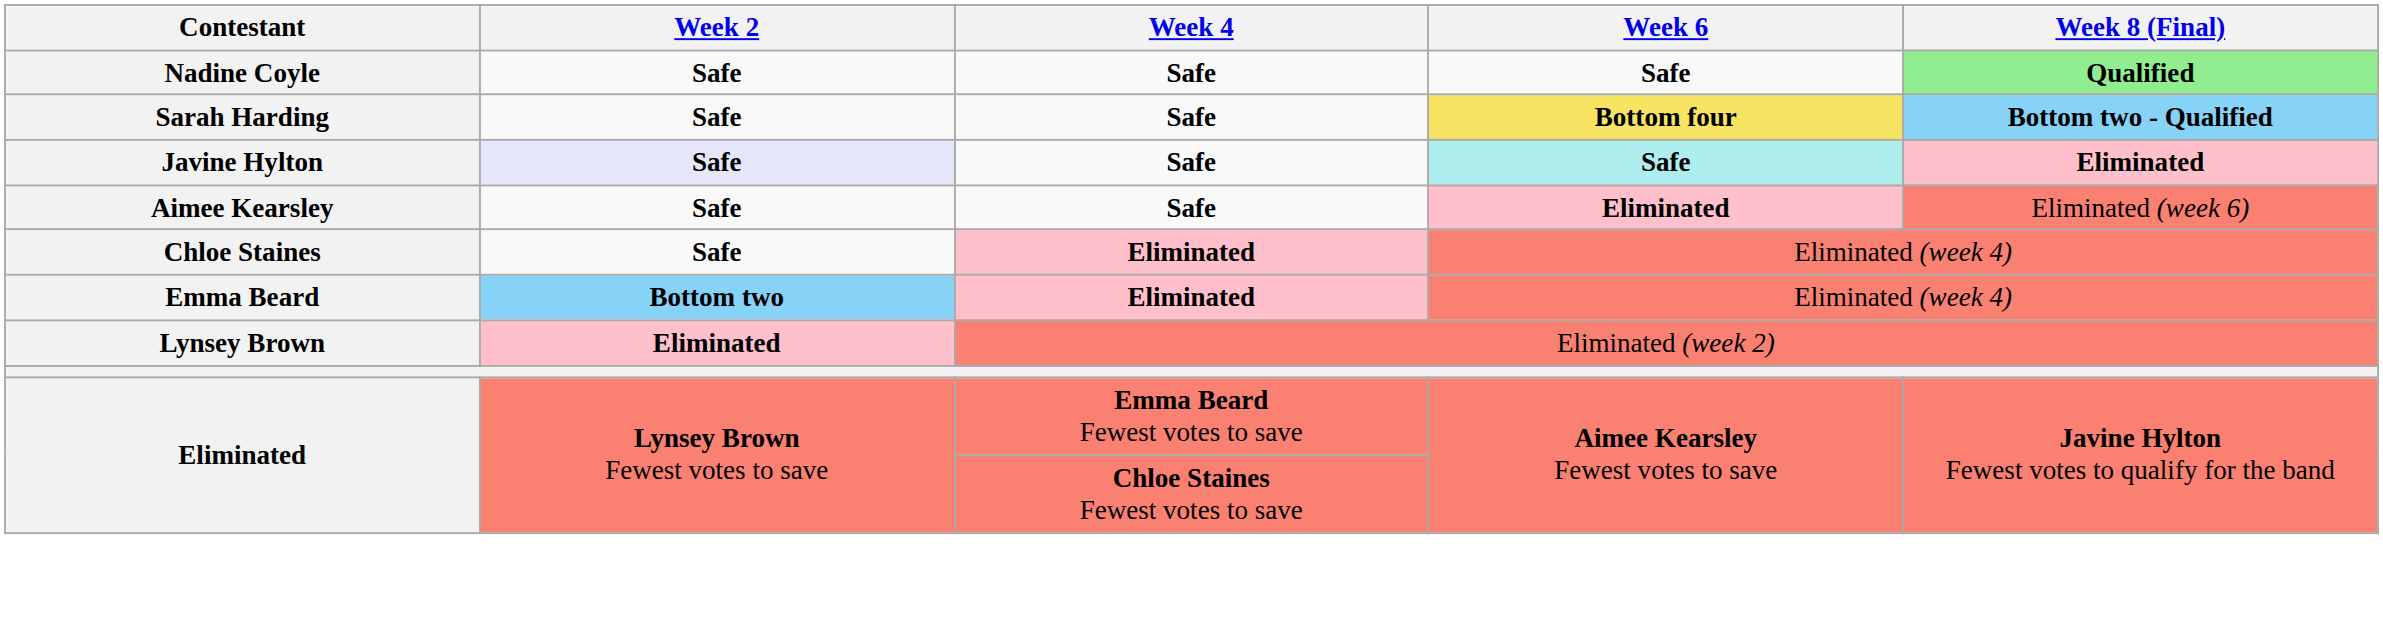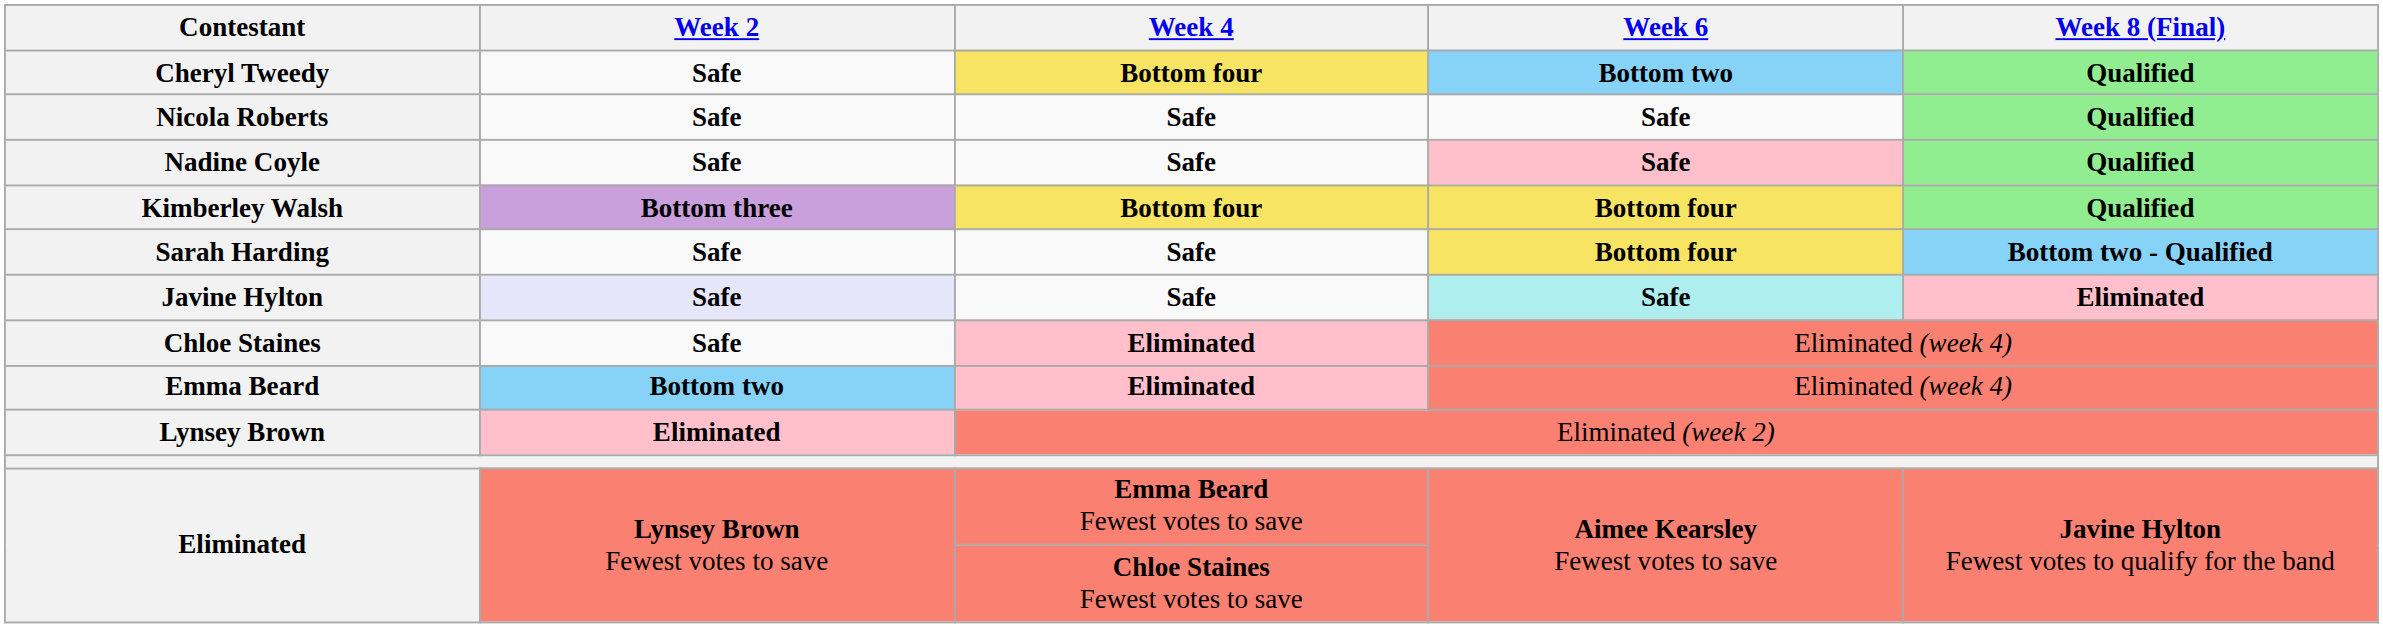 <table class="wikitable" style="text-align:center; font-size:89%">
 <tr>
 <th style="width:7%" rowspan="1" scope="col">Contestant</th>
 <th style="width:7%" rowspan="1" scope="col"><a href='#'>Week 2</a></th>
 <th style="width:7%" rowspan="1" scope="col"><a href='#'>Week 4</a></th>
 <th style="width:7%" rowspan="1" scope="col"><a href='#'>Week 6</a></th>
 <th style="width:7%" rowspan="1" scope="col"><a href='#'>Week 8 (Final)</a></th>
 </tr>
 <tr>
+<th scope="row">Cheryl Tweedy</th>
+<td><strong>Safe</strong></td>
+<td style="background:#f7e463;"><strong>Bottom four</strong></td>
+<td style="background:#87D3F8;"><strong>Bottom two</strong></td>
+<td style="background:lightgreen;"><strong>Qualified</strong></td>
+</tr>
+<tr>
+<th scope="row">Nicola Roberts</th>
+<td><strong>Safe</strong></td>
+<td><strong>Safe</strong></td>
+<td><strong>Safe</strong></td>
+<td style="background:lightgreen;"><strong>Qualified</strong></td>
+</tr>
+<tr>
 <th scope="row">Nadine Coyle</th>
 <td><strong>Safe</strong></td>
 <td><strong>Safe</strong></td>
-<td><strong>Safe</strong></td>
+<td style="background: pink;"><strong>Safe</strong></td>
+<td style="background:lightgreen;"><strong>Qualified</strong></td>
+</tr>
+<tr>
+<th scope="row">Kimberley Walsh</th>
+<td style="background:#C9A0DC;"><strong>Bottom three</strong></td>
+<td style="background:#f7e463;"><strong>Bottom four</strong></td>
+<td style="background:#f7e463;"><strong>Bottom four</strong></td>
 <td style="background:lightgreen;"><strong>Qualified</strong></td>
 </tr>
 <tr>
 <th scope="row">Sarah Harding</th>
 <td><strong>Safe</strong></td>
 <td><strong>Safe</strong></td>
 <td style="background:#f7e463;"><strong>Bottom four</strong></td>
 <td style="background:#87D3F8;"><strong>Bottom two - Qualified</strong></td>
 </tr>
 <tr>
 <th scope="row">Javine Hylton</th>
 <td style="background: lavender;"><strong>Safe</strong></td>
 <td><strong>Safe</strong></td>
 <td style="background: paleturquoise;"><strong>Safe</strong></td>
 <td style="background:pink;"><strong>Eliminated</strong></td>
-</tr>
-<tr>
-<th scope="row">Aimee Kearsley</th>
-<td><strong>Safe</strong></td>
-<td><strong>Safe</strong></td>
-<td style="background:pink;"><strong>Eliminated</strong></td>
-<td colspan="1" style="background:salmon">Eliminated <em>(week 6)</em></td>
 </tr>
 <tr>
 <th scope="row">Chloe Staines</th>
 <td><strong>Safe</strong></td>
 <td style="background:pink;"><strong>Eliminated</strong></td>
 <td style="background:salmon" colspan="2">Eliminated <em>(week 4)</em></td>
 </tr>
 <tr>
 <th scope="row">Emma Beard</th>
 <td style="background:#87D3F8"><strong>Bottom two</strong></td>
 <td style="background:pink;"><strong>Eliminated</strong></td>
 <td colspan="2" style="background:salmon">Eliminated <em>(week 4)</em></td>
 </tr>
 <tr>
 <th scope="row">Lynsey Brown</th>
 <td style="background:pink;"><strong>Eliminated</strong></td>
 <td colspan="3" style="background:salmon">Eliminated <em>(week 2)</em></td>
 </tr>
 <tr>
 <th colspan="5"></th>
 </tr>
 <tr>
 <th scope="row" rowspan="2">Eliminated</th>
 <td rowspan="2" style="background:salmon;"><strong>Lynsey Brown</strong> <br> Fewest votes to save</td>
 <td style="background:salmon;"><strong>Emma Beard</strong> <br> Fewest votes to save</td>
 <td rowspan="2" style="background:salmon;"><strong>Aimee Kearsley</strong> <br> Fewest votes to save</td>
 <td rowspan="2" style="background:salmon;"><strong>Javine Hylton</strong> <br> Fewest votes to qualify for the band</td>
 </tr>
 <tr>
 <td style="background:salmon;"><strong>Chloe Staines</strong> <br> Fewest votes to save</td>
 </tr>
 </table>
